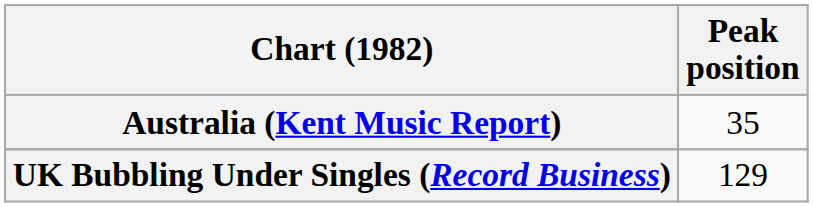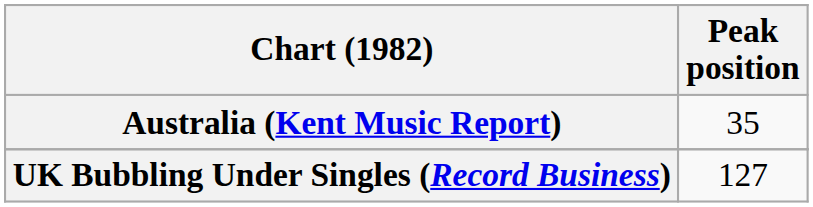 <table class="wikitable plainrowheaders" style="text-align:center">
 <tr>
 <th>Chart (1982)</th>
 <th>Peak<br>position</th>
 </tr>
 <tr>
 <th scope="row">Australia (<a href='#'>Kent Music Report</a>)</th>
 <td>35</td>
 </tr>
 <tr>
 </tr>
 <tr>
 <th scope="row">UK Bubbling Under Singles (<em><a href='#'>Record Business</a></em>)</th>
-<td style="text-align:center;">129</td>
+<td style="text-align:center;">127</td>
 </tr>
 </table>
